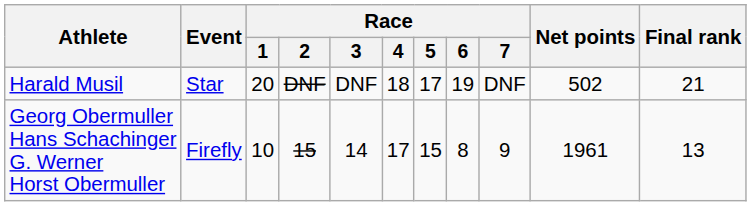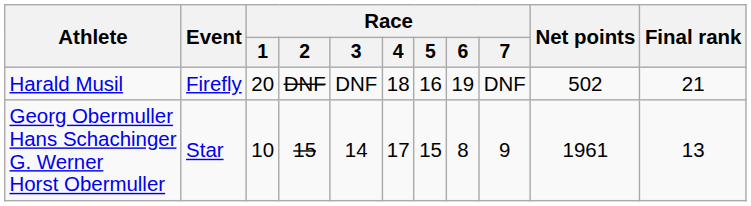 <table class="wikitable" style="font-size:90%">
 <tr>
 <th rowspan="2">Athlete</th>
 <th rowspan="2">Event</th>
 <th colspan=7>Race</th>
 <th rowspan=2>Net points</th>
 <th rowspan=2>Final rank</th>
 </tr>
 <tr style="font-size:95%">
 <th>1</th>
 <th>2</th>
 <th>3</th>
 <th>4</th>
 <th>5</th>
 <th>6</th>
 <th>7</th>
 </tr>
 <tr align=center>
 <td align=left><a href='#'>Harald Musil</a></td>
-<td align=left><a href='#'>Star</a></td>
+<td align=left><a href='#'>Firefly</a></td>
 <td>20</td>
 <td><s>DNF</s></td>
 <td>DNF</td>
 <td>18</td>
-<td>17</td>
+<td>16</td>
 <td>19</td>
 <td>DNF</td>
 <td>502</td>
 <td>21</td>
 </tr>
 <tr align=center>
 <td align=left><a href='#'>Georg Obermuller</a><br><a href='#'>Hans Schachinger</a><br><a href='#'>G. Werner</a><br><a href='#'>Horst Obermuller</a></td>
-<td align=left><a href='#'>Firefly</a></td>
+<td align=left><a href='#'>Star</a></td>
 <td>10</td>
 <td><s>15</s></td>
 <td>14</td>
 <td>17</td>
 <td>15</td>
 <td>8</td>
 <td>9</td>
 <td>1961</td>
 <td>13</td>
 </tr>
 </table>
